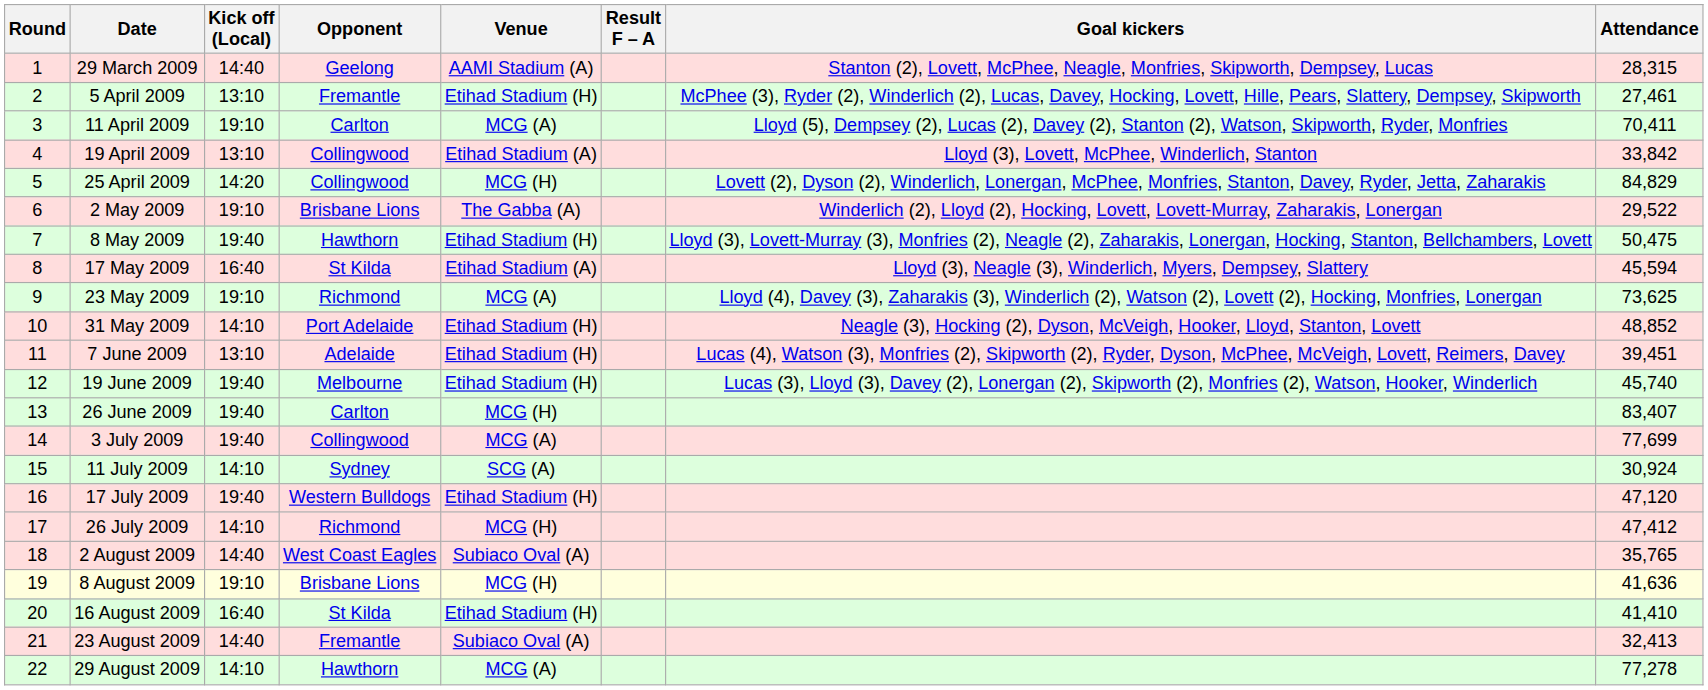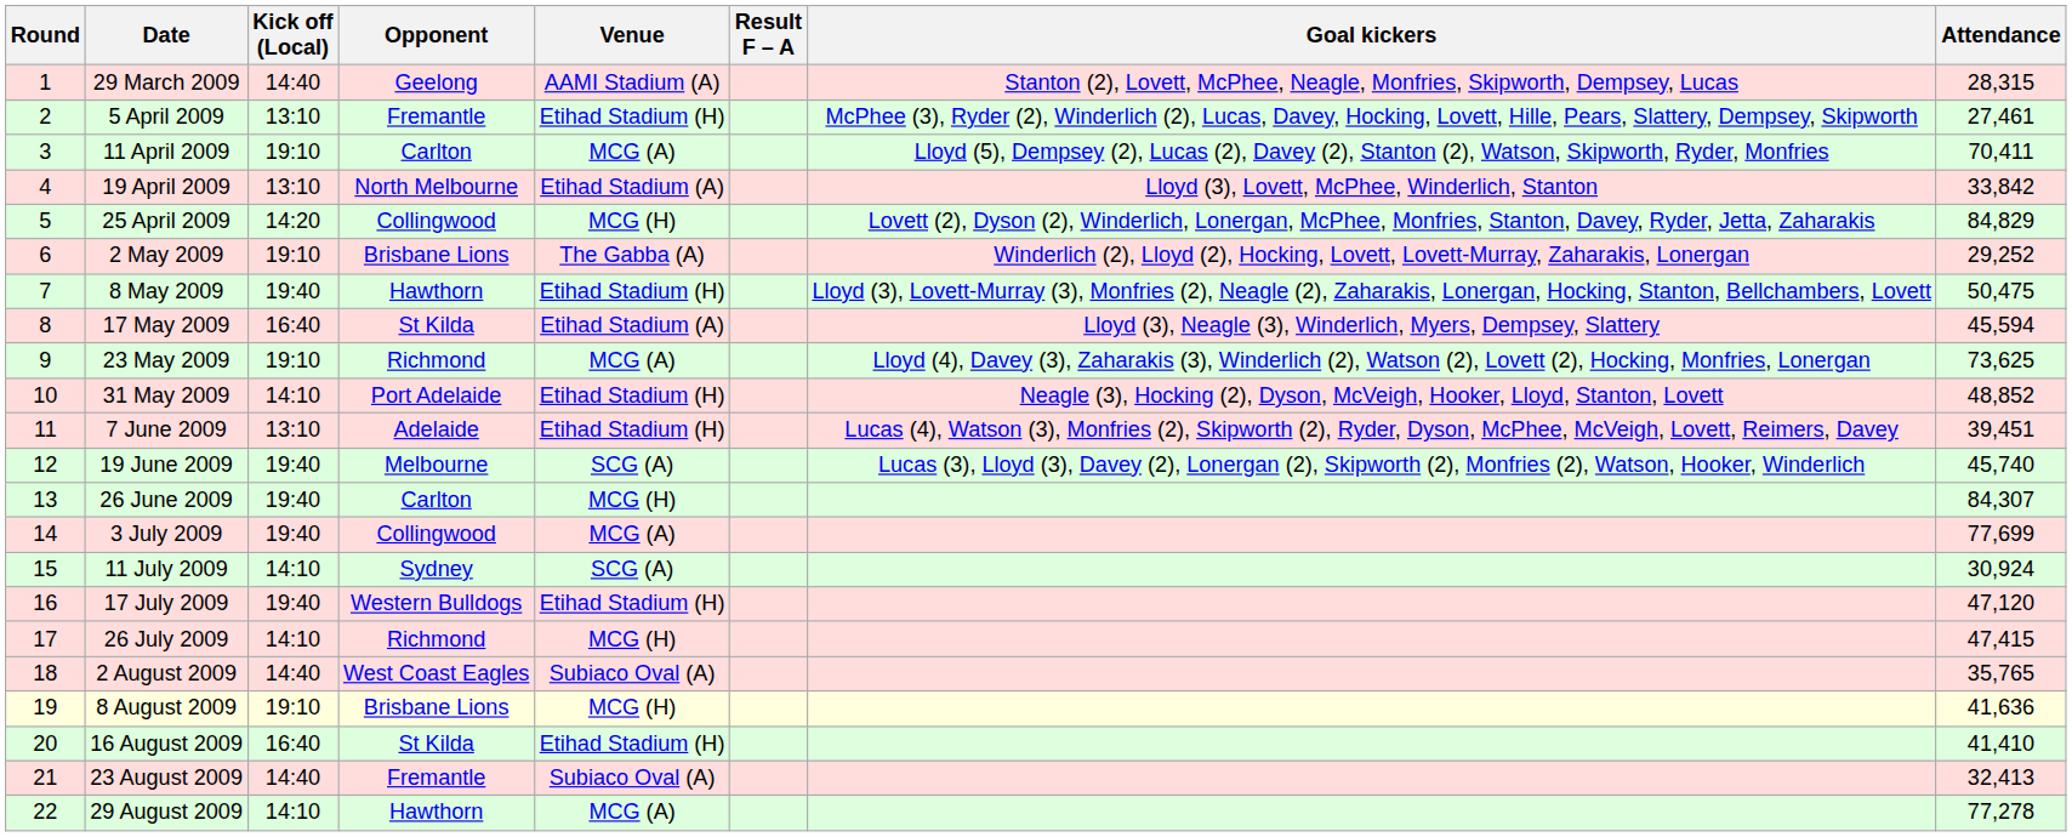 <table class="wikitable" style="text-align:center">
 <tr>
 <th>Round</th>
 <th>Date</th>
 <th>Kick off<br>(Local)</th>
 <th>Opponent</th>
 <th>Venue</th>
 <th>Result<br>F – A</th>
 <th>Goal kickers</th>
 <th>Attendance</th>
 </tr>
 <tr style="background:#fdd;">
 <td>1</td>
 <td>29 March 2009</td>
 <td>14:40</td>
 <td><a href='#'>Geelong</a></td>
 <td><a href='#'>AAMI Stadium</a> (A)</td>
 <td></td>
 <td><a href='#'>Stanton</a> (2), <a href='#'>Lovett</a>, <a href='#'>McPhee</a>, <a href='#'>Neagle</a>, <a href='#'>Monfries</a>, <a href='#'>Skipworth</a>, <a href='#'>Dempsey</a>, <a href='#'>Lucas</a></td>
 <td>28,315</td>
 </tr>
 <tr style="background:#dfd;">
 <td>2</td>
 <td>5 April 2009</td>
 <td>13:10</td>
 <td><a href='#'>Fremantle</a></td>
 <td><a href='#'>Etihad Stadium</a> (H)</td>
 <td></td>
 <td><a href='#'>McPhee</a> (3), <a href='#'>Ryder</a> (2), <a href='#'>Winderlich</a> (2), <a href='#'>Lucas</a>, <a href='#'>Davey</a>, <a href='#'>Hocking</a>, <a href='#'>Lovett</a>, <a href='#'>Hille</a>, <a href='#'>Pears</a>, <a href='#'>Slattery</a>, <a href='#'>Dempsey</a>, <a href='#'>Skipworth</a></td>
 <td>27,461</td>
 </tr>
 <tr style="background:#dfd;">
 <td>3</td>
 <td>11 April 2009</td>
 <td>19:10</td>
 <td><a href='#'>Carlton</a></td>
 <td><a href='#'>MCG</a> (A)</td>
 <td></td>
 <td><a href='#'>Lloyd</a> (5), <a href='#'>Dempsey</a> (2), <a href='#'>Lucas</a> (2), <a href='#'>Davey</a> (2), <a href='#'>Stanton</a> (2), <a href='#'>Watson</a>, <a href='#'>Skipworth</a>, <a href='#'>Ryder</a>, <a href='#'>Monfries</a></td>
 <td>70,411</td>
 </tr>
 <tr style="background:#fdd;">
 <td>4</td>
 <td>19 April 2009</td>
 <td>13:10</td>
-<td><a href='#'>Collingwood</a></td>
+<td><a href='#'>North Melbourne</a></td>
 <td><a href='#'>Etihad Stadium</a> (A)</td>
 <td></td>
 <td><a href='#'>Lloyd</a> (3), <a href='#'>Lovett</a>, <a href='#'>McPhee</a>, <a href='#'>Winderlich</a>, <a href='#'>Stanton</a></td>
 <td>33,842</td>
 </tr>
 <tr style="background:#dfd;">
 <td>5</td>
 <td>25 April 2009</td>
 <td>14:20</td>
 <td><a href='#'>Collingwood</a></td>
 <td><a href='#'>MCG</a> (H)</td>
 <td></td>
 <td><a href='#'>Lovett</a> (2), <a href='#'>Dyson</a> (2), <a href='#'>Winderlich</a>, <a href='#'>Lonergan</a>, <a href='#'>McPhee</a>, <a href='#'>Monfries</a>, <a href='#'>Stanton</a>, <a href='#'>Davey</a>, <a href='#'>Ryder</a>, <a href='#'>Jetta</a>, <a href='#'>Zaharakis</a></td>
 <td>84,829</td>
 </tr>
 <tr style="background:#fdd;">
 <td>6</td>
 <td>2 May 2009</td>
 <td>19:10</td>
 <td><a href='#'>Brisbane Lions</a></td>
 <td><a href='#'>The Gabba</a> (A)</td>
 <td></td>
 <td><a href='#'>Winderlich</a> (2), <a href='#'>Lloyd</a> (2), <a href='#'>Hocking</a>, <a href='#'>Lovett</a>, <a href='#'>Lovett-Murray</a>, <a href='#'>Zaharakis</a>, <a href='#'>Lonergan</a></td>
-<td>29,522</td>
+<td>29,252</td>
 </tr>
 <tr style="background:#dfd;">
 <td>7</td>
 <td>8 May 2009</td>
 <td>19:40</td>
 <td><a href='#'>Hawthorn</a></td>
 <td><a href='#'>Etihad Stadium</a> (H)</td>
 <td></td>
 <td><a href='#'>Lloyd</a> (3), <a href='#'>Lovett-Murray</a> (3), <a href='#'>Monfries</a> (2), <a href='#'>Neagle</a> (2), <a href='#'>Zaharakis</a>, <a href='#'>Lonergan</a>, <a href='#'>Hocking</a>, <a href='#'>Stanton</a>, <a href='#'>Bellchambers</a>, <a href='#'>Lovett</a></td>
 <td>50,475</td>
 </tr>
 <tr style="background:#fdd;">
 <td>8</td>
 <td>17 May 2009</td>
 <td>16:40</td>
 <td><a href='#'>St Kilda</a></td>
 <td><a href='#'>Etihad Stadium</a> (A)</td>
 <td></td>
 <td><a href='#'>Lloyd</a> (3), <a href='#'>Neagle</a> (3), <a href='#'>Winderlich</a>, <a href='#'>Myers</a>, <a href='#'>Dempsey</a>, <a href='#'>Slattery</a></td>
 <td>45,594</td>
 </tr>
 <tr style="background:#dfd;">
 <td>9</td>
 <td>23 May 2009</td>
 <td>19:10</td>
 <td><a href='#'>Richmond</a></td>
 <td><a href='#'>MCG</a> (A)</td>
 <td></td>
 <td><a href='#'>Lloyd</a> (4), <a href='#'>Davey</a> (3), <a href='#'>Zaharakis</a> (3), <a href='#'>Winderlich</a> (2), <a href='#'>Watson</a> (2), <a href='#'>Lovett</a> (2), <a href='#'>Hocking</a>, <a href='#'>Monfries</a>, <a href='#'>Lonergan</a></td>
 <td>73,625</td>
 </tr>
 <tr style="background:#fdd;">
 <td>10</td>
 <td>31 May 2009</td>
 <td>14:10</td>
 <td><a href='#'>Port Adelaide</a></td>
 <td><a href='#'>Etihad Stadium</a> (H)</td>
 <td></td>
 <td><a href='#'>Neagle</a> (3), <a href='#'>Hocking</a> (2), <a href='#'>Dyson</a>, <a href='#'>McVeigh</a>, <a href='#'>Hooker</a>, <a href='#'>Lloyd</a>, <a href='#'>Stanton</a>, <a href='#'>Lovett</a></td>
 <td>48,852</td>
 </tr>
 <tr style="background:#fdd;">
 <td>11</td>
 <td>7 June 2009</td>
 <td>13:10</td>
 <td><a href='#'>Adelaide</a></td>
 <td><a href='#'>Etihad Stadium</a> (H)</td>
 <td></td>
 <td><a href='#'>Lucas</a> (4), <a href='#'>Watson</a> (3), <a href='#'>Monfries</a> (2), <a href='#'>Skipworth</a> (2), <a href='#'>Ryder</a>, <a href='#'>Dyson</a>, <a href='#'>McPhee</a>, <a href='#'>McVeigh</a>, <a href='#'>Lovett</a>, <a href='#'>Reimers</a>, <a href='#'>Davey</a></td>
 <td>39,451</td>
 </tr>
 <tr style="background:#dfd;">
 <td>12</td>
 <td>19 June 2009</td>
 <td>19:40</td>
 <td><a href='#'>Melbourne</a></td>
-<td><a href='#'>Etihad Stadium</a> (H)</td>
+<td><a href='#'>SCG</a> (A)</td>
 <td></td>
 <td><a href='#'>Lucas</a> (3), <a href='#'>Lloyd</a> (3), <a href='#'>Davey</a> (2), <a href='#'>Lonergan</a> (2), <a href='#'>Skipworth</a> (2), <a href='#'>Monfries</a> (2), <a href='#'>Watson</a>, <a href='#'>Hooker</a>, <a href='#'>Winderlich</a></td>
 <td>45,740</td>
 </tr>
 <tr style="background:#dfd;">
 <td>13</td>
 <td>26 June 2009</td>
 <td>19:40</td>
 <td><a href='#'>Carlton</a></td>
 <td><a href='#'>MCG</a> (H)</td>
 <td></td>
 <td></td>
-<td>83,407</td>
+<td>84,307</td>
 </tr>
 <tr style="background:#fdd;">
 <td>14</td>
 <td>3 July 2009</td>
 <td>19:40</td>
 <td><a href='#'>Collingwood</a></td>
 <td><a href='#'>MCG</a> (A)</td>
 <td></td>
 <td></td>
 <td>77,699</td>
 </tr>
 <tr style="background:#dfd;">
 <td>15</td>
 <td>11 July 2009</td>
 <td>14:10</td>
 <td><a href='#'>Sydney</a></td>
 <td><a href='#'>SCG</a> (A)</td>
 <td></td>
 <td></td>
 <td>30,924</td>
 </tr>
 <tr style="background:#fdd;">
 <td>16</td>
 <td>17 July 2009</td>
 <td>19:40</td>
 <td><a href='#'>Western Bulldogs</a></td>
 <td><a href='#'>Etihad Stadium</a> (H)</td>
 <td></td>
 <td></td>
 <td>47,120</td>
 </tr>
 <tr style="background:#fdd;">
 <td>17</td>
 <td>26 July 2009</td>
 <td>14:10</td>
 <td><a href='#'>Richmond</a></td>
 <td><a href='#'>MCG</a> (H)</td>
 <td></td>
 <td></td>
-<td>47,412</td>
+<td>47,415</td>
 </tr>
 <tr style="background:#fdd;">
 <td>18</td>
 <td>2 August 2009</td>
 <td>14:40</td>
 <td><a href='#'>West Coast Eagles</a></td>
 <td><a href='#'>Subiaco Oval</a> (A)</td>
 <td></td>
 <td></td>
 <td>35,765</td>
 </tr>
 <tr style="background:#ffd;">
 <td>19</td>
 <td>8 August 2009</td>
 <td>19:10</td>
 <td><a href='#'>Brisbane Lions</a></td>
 <td><a href='#'>MCG</a> (H)</td>
 <td></td>
 <td></td>
 <td>41,636</td>
 </tr>
 <tr style="background:#dfd;">
 <td>20</td>
 <td>16 August 2009</td>
 <td>16:40</td>
 <td><a href='#'>St Kilda</a></td>
 <td><a href='#'>Etihad Stadium</a> (H)</td>
 <td></td>
 <td></td>
 <td>41,410</td>
 </tr>
 <tr style="background:#fdd;">
 <td>21</td>
 <td>23 August 2009</td>
 <td>14:40</td>
 <td><a href='#'>Fremantle</a></td>
 <td><a href='#'>Subiaco Oval</a> (A)</td>
 <td></td>
 <td></td>
 <td>32,413</td>
 </tr>
 <tr style="background:#dfd;">
 <td>22</td>
 <td>29 August 2009</td>
 <td>14:10</td>
 <td><a href='#'>Hawthorn</a></td>
 <td><a href='#'>MCG</a> (A)</td>
 <td></td>
 <td></td>
 <td>77,278</td>
 </tr>
 </table>
